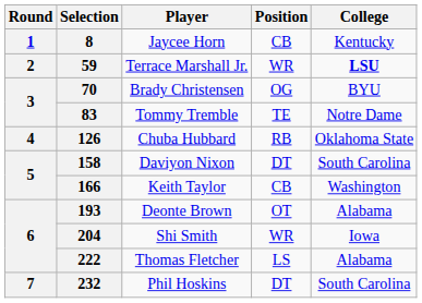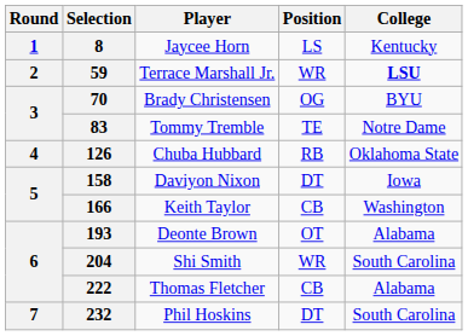 <table class="wikitable" style="text-align:center">
 <tr>
 <th>Round</th>
 <th>Selection</th>
 <th>Player</th>
 <th>Position</th>
 <th>College</th>
 </tr>
 <tr>
 <th><a href='#'>1</a></th>
 <th>8</th>
 <td><a href='#'>Jaycee Horn</a></td>
-<td><a href='#'>CB</a></td>
+<td><a href='#'>LS</a></td>
 <td><a href='#'>Kentucky</a></td>
 </tr>
 <tr>
 <th>2</th>
 <th>59</th>
 <td><a href='#'>Terrace Marshall Jr.</a></td>
 <td><a href='#'>WR</a></td>
 <td><strong><a href='#'>LSU</a></strong></td>
 </tr>
 <tr>
 <th rowspan="2">3</th>
 <th>70</th>
 <td><a href='#'>Brady Christensen</a></td>
 <td><a href='#'>OG</a></td>
 <td><a href='#'>BYU</a></td>
 </tr>
 <tr>
 <th>83</th>
 <td><a href='#'>Tommy Tremble</a></td>
 <td><a href='#'>TE</a></td>
 <td><a href='#'>Notre Dame</a></td>
 </tr>
 <tr>
 <th>4</th>
 <th>126</th>
 <td><a href='#'>Chuba Hubbard</a></td>
 <td><a href='#'>RB</a></td>
 <td><a href='#'>Oklahoma State</a></td>
 </tr>
 <tr>
 <th rowspan="2">5</th>
 <th>158</th>
 <td><a href='#'>Daviyon Nixon</a></td>
 <td><a href='#'>DT</a></td>
-<td><a href='#'>South Carolina</a></td>
+<td><a href='#'>Iowa</a></td>
 </tr>
 <tr>
 <th>166</th>
 <td><a href='#'>Keith Taylor</a></td>
 <td><a href='#'>CB</a></td>
 <td><a href='#'>Washington</a></td>
 </tr>
 <tr>
 <th rowspan="3">6</th>
 <th>193</th>
 <td><a href='#'>Deonte Brown</a></td>
 <td><a href='#'>OT</a></td>
 <td><a href='#'>Alabama</a></td>
 </tr>
 <tr>
 <th>204</th>
 <td><a href='#'>Shi Smith</a></td>
 <td><a href='#'>WR</a></td>
-<td><a href='#'>Iowa</a></td>
+<td><a href='#'>South Carolina</a></td>
 </tr>
 <tr>
 <th>222</th>
 <td><a href='#'>Thomas Fletcher</a></td>
-<td><a href='#'>LS</a></td>
+<td><a href='#'>CB</a></td>
 <td><a href='#'>Alabama</a></td>
 </tr>
 <tr>
 <th>7</th>
 <th>232</th>
 <td><a href='#'>Phil Hoskins</a></td>
 <td><a href='#'>DT</a></td>
 <td><a href='#'>South Carolina</a></td>
 </tr>
 </table>
